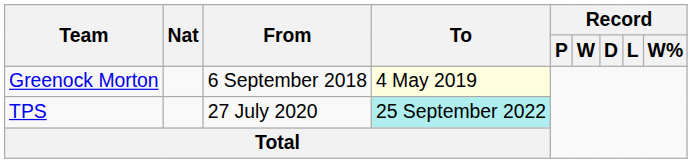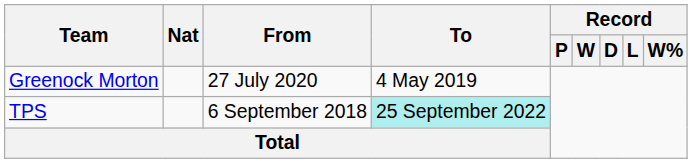 <table class="wikitable" style="text-align:center">
 <tr>
 <th rowspan="2">Team</th>
 <th rowspan="2">Nat</th>
 <th rowspan="2">From</th>
 <th rowspan="2">To</th>
 <th colspan="6">Record</th>
 </tr>
 <tr>
 <th>P</th>
 <th>W</th>
 <th>D</th>
 <th>L</th>
 <th>W%</th>
 </tr>
 <tr>
 <td align=left><a href='#'>Greenock Morton</a></td>
 <td></td>
-<td align=left>6 September 2018</td>
-<td align=left style="background: lightyellow;">4 May 2019<br></td>
+<td align=left>27 July 2020</td>
+<td align=left>4 May 2019<br></td>
 </tr>
 <tr>
 <td align=left><a href='#'>TPS</a></td>
 <td></td>
-<td align=left>27 July 2020</td>
+<td align=left>6 September 2018</td>
 <td align=left style="background: paleturquoise;">25 September 2022<br></td>
 </tr>
 <tr>
 <th colspan="4">Total<br></th>
 </tr>
 </table>
